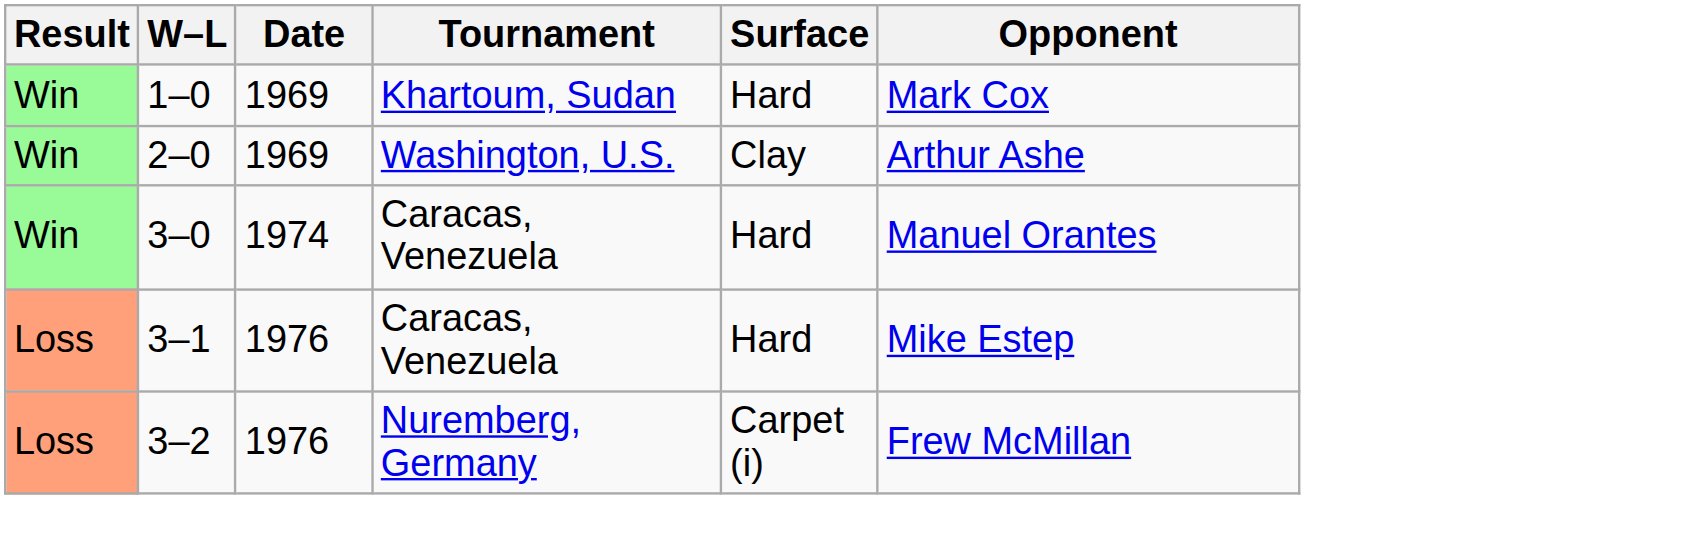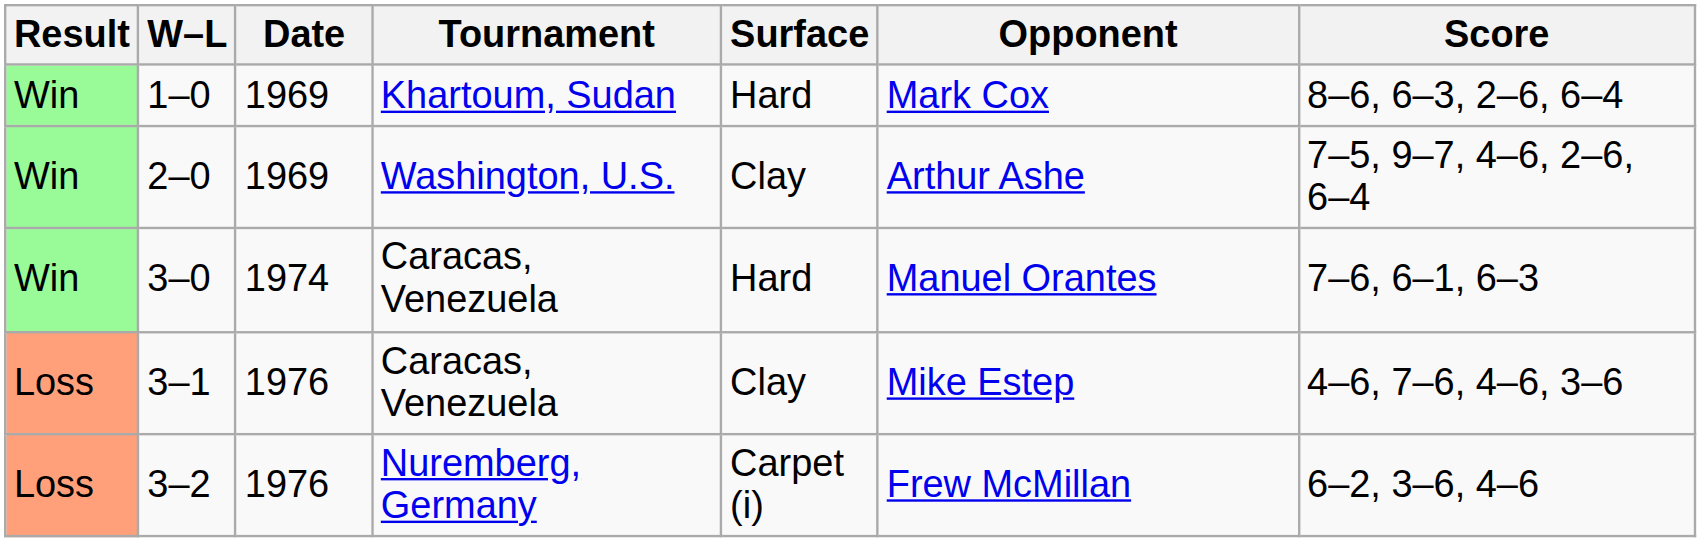 <table class="sortable wikitable">
 <tr>
 <th>Result</th>
 <th class="unsortable">W–L</th>
 <th style="width:50px">Date</th>
 <th style="width:140px">Tournament</th>
 <th style="width:50px">Surface</th>
 <th style="width:170px">Opponent</th>
+<th style="width:160px" class="unsortable">Score</th>
 </tr>
 <tr>
 <td style="background:#98fb98;">Win</td>
 <td>1–0</td>
 <td>1969</td>
 <td><a href='#'>Khartoum, Sudan</a></td>
 <td>Hard</td>
 <td> <a href='#'>Mark Cox</a></td>
+<td>8–6, 6–3, 2–6, 6–4</td>
 </tr>
 <tr>
 <td style="background:#98fb98;">Win</td>
 <td>2–0</td>
 <td>1969</td>
 <td><a href='#'>Washington, U.S.</a></td>
 <td>Clay</td>
 <td> <a href='#'>Arthur Ashe</a></td>
+<td>7–5, 9–7, 4–6, 2–6, 6–4</td>
 </tr>
 <tr>
 <td style="background:#98fb98;">Win</td>
 <td>3–0</td>
 <td>1974</td>
 <td>Caracas, Venezuela</td>
 <td>Hard</td>
 <td> <a href='#'>Manuel Orantes</a></td>
+<td>7–6, 6–1, 6–3</td>
 </tr>
 <tr>
 <td style="background:#ffa07a;">Loss</td>
 <td>3–1</td>
 <td>1976</td>
 <td>Caracas, Venezuela</td>
-<td>Hard</td>
+<td>Clay</td>
 <td> <a href='#'>Mike Estep</a></td>
+<td>4–6, 7–6, 4–6, 3–6</td>
 </tr>
 <tr>
 <td style="background:#ffa07a;">Loss</td>
 <td>3–2</td>
 <td>1976</td>
 <td><a href='#'>Nuremberg, Germany</a></td>
 <td>Carpet (i)</td>
 <td> <a href='#'>Frew McMillan</a></td>
+<td>6–2, 3–6, 4–6</td>
 </tr>
 </table>
